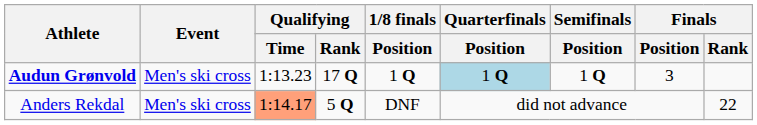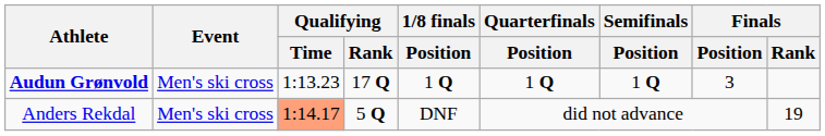 <table class=wikitable style="font-size:90%; text-align:center">
 <tr>
 <th rowspan="2">Athlete</th>
 <th rowspan="2">Event</th>
 <th colspan="2">Qualifying</th>
 <th>1/8 finals</th>
 <th>Quarterfinals</th>
 <th>Semifinals</th>
 <th colspan=2>Finals</th>
 </tr>
 <tr>
 <th>Time</th>
 <th>Rank</th>
 <th>Position</th>
 <th>Position</th>
 <th>Position</th>
 <th>Position</th>
 <th>Rank</th>
 </tr>
 <tr>
 <td><strong><a href='#'>Audun Grønvold</a></strong></td>
 <td><a href='#'>Men's ski cross</a></td>
 <td align="center">1:13.23</td>
 <td align="center">17 <strong>Q</strong></td>
 <td align="center">1 <strong>Q</strong></td>
-<td align="center" style="background: lightblue;">1 <strong>Q</strong></td>
+<td align="center">1 <strong>Q</strong></td>
 <td align="center">1 <strong>Q</strong></td>
 <td align="center">3</td>
 <td align="center"></td>
 </tr>
 <tr>
 <td><a href='#'>Anders Rekdal</a></td>
 <td><a href='#'>Men's ski cross</a></td>
 <td align="center" style="background: lightsalmon;">1:14.17</td>
 <td align="center">5 <strong>Q</strong></td>
 <td align="center">DNF</td>
 <td align="center" colspan="3">did not advance</td>
-<td align="center">22</td>
+<td align="center">19</td>
 </tr>
 </table>
